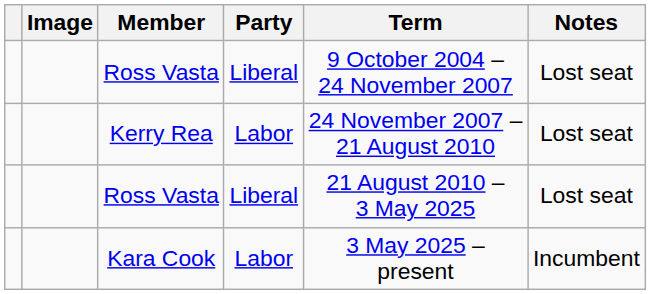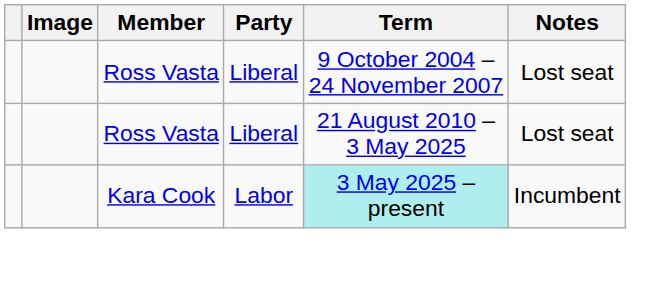 <table class=wikitable style="text-align:center">
 <tr>
 <th></th>
 <th>Image</th>
 <th>Member</th>
 <th>Party</th>
 <th>Term</th>
 <th>Notes</th>
 </tr>
 <tr>
 <td> </td>
 <td></td>
 <td><a href='#'>Ross Vasta</a><br></td>
 <td><a href='#'>Liberal</a></td>
 <td nowrap><a href='#'>9 October 2004</a> –<br><a href='#'>24 November 2007</a></td>
 <td>Lost seat</td>
 </tr>
 <tr>
 <td> </td>
 <td></td>
-<td><a href='#'>Kerry Rea</a><br></td>
-<td><a href='#'>Labor</a></td>
-<td nowrap><a href='#'>24 November 2007</a> –<br><a href='#'>21 August 2010</a></td>
-<td>Lost seat</td>
-</tr>
-<tr>
-<td> </td>
-<td></td>
 <td><a href='#'>Ross Vasta</a><br></td>
 <td><a href='#'>Liberal</a></td>
 <td nowrap><a href='#'>21 August 2010</a> –<br><a href='#'>3 May 2025</a></td>
 <td>Lost seat</td>
 </tr>
 <tr>
 <td> </td>
 <td></td>
 <td><a href='#'>Kara Cook</a><br></td>
 <td><a href='#'>Labor</a></td>
-<td nowrap><a href='#'>3 May 2025</a> –<br>present</td>
+<td nowrap style="background: paleturquoise;"><a href='#'>3 May 2025</a> –<br>present</td>
 <td>Incumbent</td>
 </tr>
 </table>
